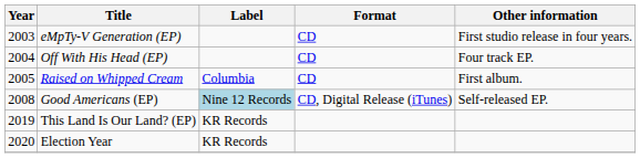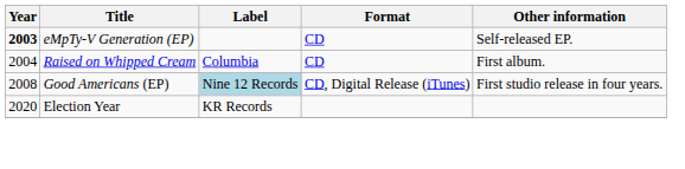 <table class="wikitable" Style="margin">
 <tr>
 <th>Year</th>
 <th>Title</th>
 <th>Label</th>
 <th>Format</th>
 <th>Other information</th>
 </tr>
 <tr>
-<td>2003</td>
+<td><strong>2003</strong></td>
 <td><em>eMpTy-V Generation (EP)</em></td>
 <td></td>
 <td><a href='#'>CD</a></td>
-<td>First studio release in four years.</td>
+<td>Self-released EP.</td>
 </tr>
 <tr>
 <td>2004</td>
-<td><em>Off With His Head (EP)</em></td>
-<td></td>
-<td><a href='#'>CD</a></td>
-<td>Four track EP.</td>
-</tr>
-<tr>
-<td>2005</td>
 <td><em><a href='#'>Raised on Whipped Cream</a></em></td>
 <td><a href='#'>Columbia</a></td>
 <td><a href='#'>CD</a></td>
 <td>First album.</td>
 </tr>
 <tr>
 <td>2008</td>
 <td><em>Good Americans</em> (EP)</td>
 <td style="background: lightblue;">Nine 12 Records</td>
 <td><a href='#'>CD</a>, Digital Release (<a href='#'>iTunes</a>)</td>
-<td>Self-released EP.</td>
-</tr>
-<tr>
-<td>2019</td>
-<td>This Land Is Our Land? (EP)</td>
-<td>KR Records</td>
-<td></td>
-<td></td>
+<td>First studio release in four years.</td>
 </tr>
 <tr>
 <td>2020</td>
 <td>Election Year</td>
 <td>KR Records</td>
 <td></td>
 <td></td>
 </tr>
 <tr>
 </tr>
 </table>
